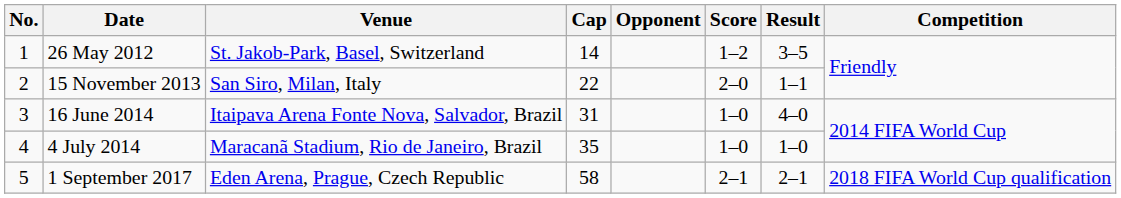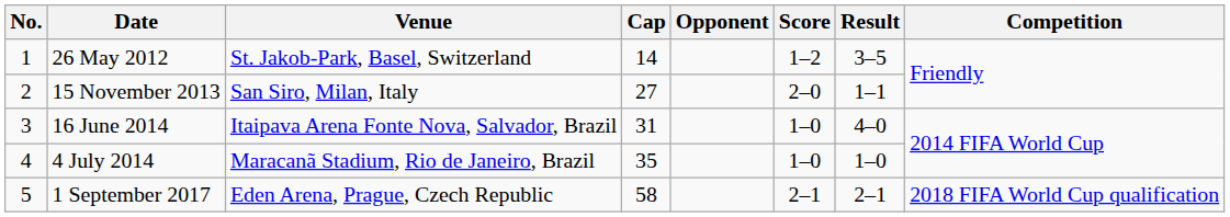 <table class="wikitable sortable">
 <tr>
 <th scope=col>No.</th>
 <th scope=col>Date</th>
 <th scope=col>Venue</th>
 <th scope=col>Cap</th>
 <th scope=col>Opponent</th>
 <th scope=col>Score</th>
 <th scope=col>Result</th>
 <th scope=col>Competition</th>
 </tr>
 <tr>
 <td align=center>1</td>
 <td>26 May 2012</td>
 <td><a href='#'>St. Jakob-Park</a>, <a href='#'>Basel</a>, Switzerland</td>
 <td align=center>14</td>
 <td></td>
 <td align=center>1–2</td>
 <td align=center>3–5</td>
 <td rowspan=2><a href='#'>Friendly</a></td>
 </tr>
 <tr>
 <td align=center>2</td>
 <td>15 November 2013</td>
 <td><a href='#'>San Siro</a>, <a href='#'>Milan</a>, Italy</td>
-<td align=center>22</td>
+<td align=center>27</td>
 <td></td>
 <td align=center>2–0</td>
 <td align=center>1–1</td>
 </tr>
 <tr>
 <td align=center>3</td>
 <td>16 June 2014</td>
 <td><a href='#'>Itaipava Arena Fonte Nova</a>, <a href='#'>Salvador</a>, Brazil</td>
 <td align=center>31</td>
 <td></td>
 <td align=center>1–0</td>
 <td align=center>4–0</td>
 <td rowspan=2><a href='#'>2014 FIFA World Cup</a></td>
 </tr>
 <tr>
 <td align=center>4</td>
 <td>4 July 2014</td>
 <td><a href='#'>Maracanã Stadium</a>, <a href='#'>Rio de Janeiro</a>, Brazil</td>
 <td align=center>35</td>
 <td></td>
 <td align=center>1–0</td>
 <td align=center>1–0</td>
 </tr>
 <tr>
 <td align=center>5</td>
 <td>1 September 2017</td>
 <td><a href='#'>Eden Arena</a>, <a href='#'>Prague</a>, Czech Republic</td>
 <td align=center>58</td>
 <td></td>
 <td align=center>2–1</td>
 <td align=center>2–1</td>
 <td><a href='#'>2018 FIFA World Cup qualification</a></td>
 </tr>
 </table>
